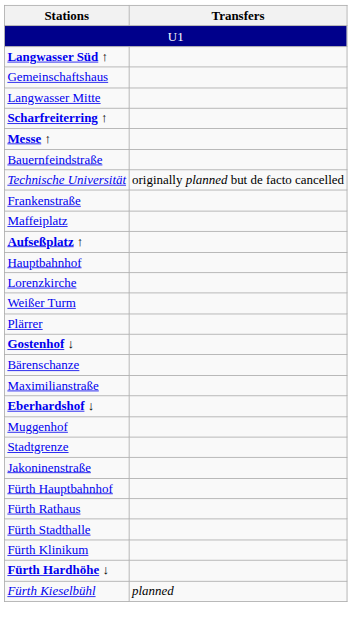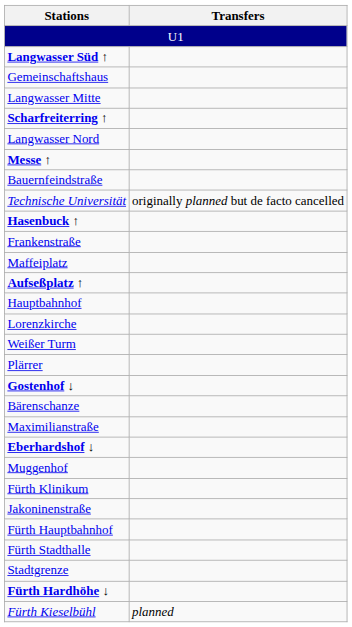 <table class="wikitable" style="float: left;">
 <tr>
 <th>Stations</th>
 <th>Transfers</th>
 </tr>
 <tr>
 <td align="center" colspan="2" style="color: white; background-color:#00008B;">U1</td>
 </tr>
 <tr>
 <td><strong><a href='#'>Langwasser Süd</a></strong> ↑</td>
 <td></td>
 </tr>
 <tr>
 <td><a href='#'>Gemeinschaftshaus</a></td>
 <td> </td>
 </tr>
 <tr>
 <td><a href='#'>Langwasser Mitte</a></td>
 <td></td>
 </tr>
 <tr>
 <td><strong><a href='#'>Scharfreiterring</a></strong> ↑</td>
 <td></td>
 </tr>
 <tr>
+<td><a href='#'>Langwasser Nord</a></td>
+<td> </td>
+</tr>
+<tr>
 <td><strong><a href='#'>Messe</a></strong> ↑</td>
 <td> </td>
 </tr>
 <tr>
 <td><a href='#'>Bauernfeindstraße</a></td>
 <td></td>
 </tr>
 <tr>
 <td><em><a href='#'>Technische Universität</a></em></td>
 <td>originally <em>planned</em> but de facto cancelled</td>
+</tr>
+<tr>
+<td><strong><a href='#'>Hasenbuck</a></strong> ↑</td>
+<td> </td>
 </tr>
 <tr>
 <td><a href='#'>Frankenstraße</a></td>
 <td> </td>
 </tr>
 <tr>
 <td><a href='#'>Maffeiplatz</a></td>
 <td> </td>
 </tr>
 <tr>
 <td><strong><a href='#'>Aufseßplatz</a></strong> ↑</td>
 <td> </td>
 </tr>
 <tr>
 <td><a href='#'>Hauptbahnhof</a></td>
 <td>           </td>
 </tr>
 <tr>
 <td><a href='#'>Lorenzkirche</a></td>
 <td></td>
 </tr>
 <tr>
 <td><a href='#'>Weißer Turm</a></td>
 <td> </td>
 </tr>
 <tr>
 <td><a href='#'>Plärrer</a></td>
 <td>    </td>
 </tr>
 <tr>
 <td><strong><a href='#'>Gostenhof</a></strong> ↓</td>
 <td></td>
 </tr>
 <tr>
 <td><a href='#'>Bärenschanze</a></td>
 <td> </td>
 </tr>
 <tr>
 <td><a href='#'>Maximilianstraße</a></td>
 <td></td>
 </tr>
 <tr>
 <td><strong><a href='#'>Eberhardshof</a></strong> ↓</td>
 <td> </td>
 </tr>
 <tr>
 <td><a href='#'>Muggenhof</a></td>
 <td> </td>
 </tr>
 <tr>
-<td><a href='#'>Stadtgrenze</a></td>
-<td></td>
+<td><a href='#'>Fürth Klinikum</a></td>
+<td> </td>
 </tr>
 <tr>
 <td><a href='#'>Jakoninenstraße</a></td>
 <td></td>
 </tr>
 <tr>
 <td><a href='#'>Fürth Hauptbahnhof</a></td>
 <td>   </td>
 </tr>
 <tr>
-<td><a href='#'>Fürth Rathaus</a></td>
-<td></td>
-</tr>
-<tr>
 <td><a href='#'>Fürth Stadthalle</a></td>
 <td></td>
 </tr>
 <tr>
-<td><a href='#'>Fürth Klinikum</a></td>
-<td> </td>
+<td><a href='#'>Stadtgrenze</a></td>
+<td></td>
 </tr>
 <tr>
 <td><strong><a href='#'>Fürth Hardhöhe</a></strong> ↓</td>
 <td></td>
 </tr>
 <tr>
 <td><em><a href='#'>Fürth Kieselbühl</a></em></td>
 <td><em>planned</em></td>
 </tr>
 </table>
